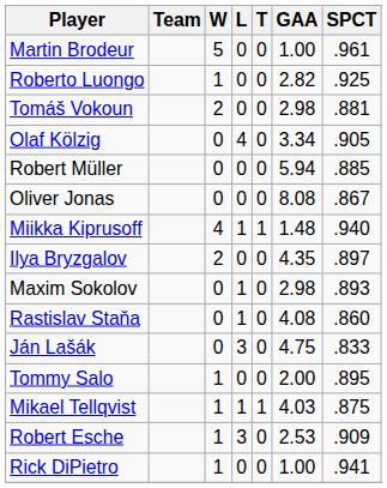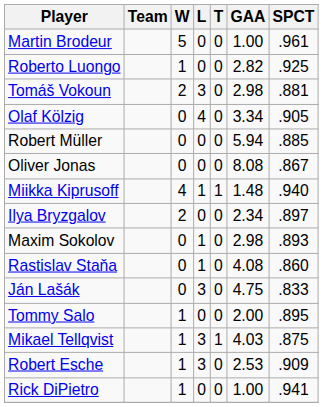 <table class="wikitable">
 <tr>
 <th>Player</th>
 <th>Team</th>
 <th>W</th>
 <th>L</th>
 <th>T</th>
 <th>GAA</th>
 <th>SPCT</th>
 </tr>
 <tr align="center">
 <td align="left"><a href='#'>Martin Brodeur</a></td>
 <td></td>
 <td>5</td>
 <td>0</td>
 <td>0</td>
 <td>1.00</td>
 <td>.961</td>
 </tr>
 <tr align="center">
 <td align="left"><a href='#'>Roberto Luongo</a></td>
 <td></td>
 <td>1</td>
 <td>0</td>
 <td>0</td>
 <td>2.82</td>
 <td>.925</td>
 </tr>
 <tr align="center">
 <td align="left"><a href='#'>Tomáš Vokoun</a></td>
 <td></td>
 <td>2</td>
-<td>0</td>
+<td>3</td>
 <td>0</td>
 <td>2.98</td>
 <td>.881</td>
 </tr>
 <tr align="center">
 <td align="left"><a href='#'>Olaf Kölzig</a></td>
 <td></td>
 <td>0</td>
 <td>4</td>
 <td>0</td>
 <td>3.34</td>
 <td>.905</td>
 </tr>
 <tr align="center">
 <td align="left">Robert Müller</td>
 <td></td>
 <td>0</td>
 <td>0</td>
 <td>0</td>
 <td>5.94</td>
 <td>.885</td>
 </tr>
 <tr align="center">
 <td align="left">Oliver Jonas</td>
 <td></td>
 <td>0</td>
 <td>0</td>
 <td>0</td>
 <td>8.08</td>
 <td>.867</td>
 </tr>
 <tr align="center">
 <td align="left"><a href='#'>Miikka Kiprusoff</a></td>
 <td></td>
 <td>4</td>
 <td>1</td>
 <td>1</td>
 <td>1.48</td>
 <td>.940</td>
 </tr>
 <tr align="center">
 <td align="left"><a href='#'>Ilya Bryzgalov</a></td>
 <td></td>
 <td>2</td>
 <td>0</td>
 <td>0</td>
-<td>4.35</td>
+<td>2.34</td>
 <td>.897</td>
 </tr>
 <tr align="center">
 <td align="left">Maxim Sokolov</td>
 <td></td>
 <td>0</td>
 <td>1</td>
 <td>0</td>
 <td>2.98</td>
 <td>.893</td>
 </tr>
 <tr align="center">
 <td align="left"><a href='#'>Rastislav Staňa</a></td>
 <td></td>
 <td>0</td>
 <td>1</td>
 <td>0</td>
 <td>4.08</td>
 <td>.860</td>
 </tr>
 <tr align="center">
 <td align="left"><a href='#'>Ján Lašák</a></td>
 <td></td>
 <td>0</td>
 <td>3</td>
 <td>0</td>
 <td>4.75</td>
 <td>.833</td>
 </tr>
 <tr align="center">
 <td align="left"><a href='#'>Tommy Salo</a></td>
 <td></td>
 <td>1</td>
 <td>0</td>
 <td>0</td>
 <td>2.00</td>
 <td>.895</td>
 </tr>
 <tr align="center">
 <td align="left"><a href='#'>Mikael Tellqvist</a></td>
 <td></td>
 <td>1</td>
-<td>1</td>
+<td>3</td>
 <td>1</td>
 <td>4.03</td>
 <td>.875</td>
 </tr>
 <tr align="center">
 <td align="left"><a href='#'>Robert Esche</a></td>
 <td></td>
 <td>1</td>
 <td>3</td>
 <td>0</td>
 <td>2.53</td>
 <td>.909</td>
 </tr>
 <tr align="center">
 <td align="left"><a href='#'>Rick DiPietro</a></td>
 <td></td>
 <td>1</td>
 <td>0</td>
 <td>0</td>
 <td>1.00</td>
 <td>.941</td>
 </tr>
 <tr align="center">
 </tr>
 </table>
